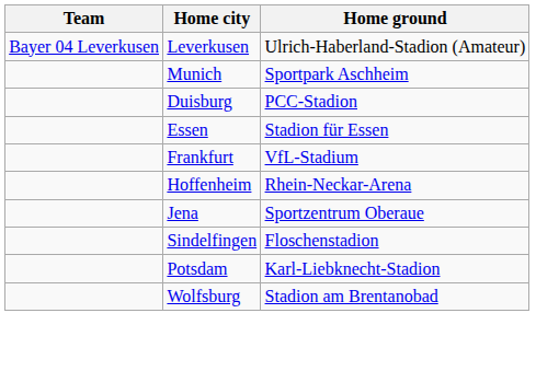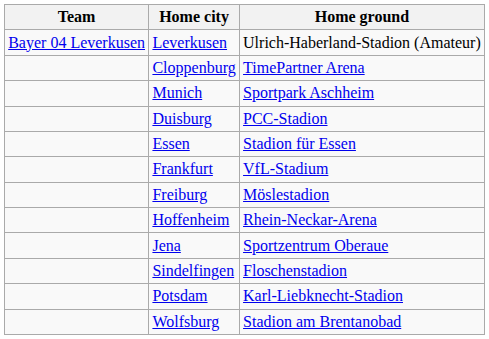 <table class="wikitable sortable">
 <tr>
 <th>Team</th>
 <th>Home city</th>
 <th>Home ground</th>
 </tr>
 <tr>
 <td><a href='#'>Bayer 04 Leverkusen</a></td>
 <td><a href='#'>Leverkusen</a></td>
 <td>Ulrich-Haberland-Stadion (Amateur)</td>
+</tr>
+<tr>
+<td></td>
+<td><a href='#'>Cloppenburg</a></td>
+<td><a href='#'>TimePartner Arena</a></td>
 </tr>
 <tr>
 <td></td>
 <td><a href='#'>Munich</a></td>
 <td><a href='#'>Sportpark Aschheim</a></td>
 </tr>
 <tr>
 <td></td>
 <td><a href='#'>Duisburg</a></td>
 <td><a href='#'>PCC-Stadion</a></td>
 </tr>
 <tr>
 <td></td>
 <td><a href='#'>Essen</a></td>
 <td><a href='#'>Stadion für Essen</a></td>
 </tr>
 <tr>
 <td></td>
 <td><a href='#'>Frankfurt</a></td>
 <td><a href='#'>VfL-Stadium</a></td>
+</tr>
+<tr>
+<td></td>
+<td><a href='#'>Freiburg</a></td>
+<td><a href='#'>Möslestadion</a></td>
 </tr>
 <tr>
 <td></td>
 <td><a href='#'>Hoffenheim</a></td>
 <td><a href='#'>Rhein-Neckar-Arena</a></td>
 </tr>
 <tr>
 <td></td>
 <td><a href='#'>Jena</a></td>
 <td><a href='#'>Sportzentrum Oberaue</a></td>
 </tr>
 <tr>
 <td></td>
 <td><a href='#'>Sindelfingen</a></td>
 <td><a href='#'>Floschenstadion</a></td>
 </tr>
 <tr>
 <td></td>
 <td><a href='#'>Potsdam</a></td>
 <td><a href='#'>Karl-Liebknecht-Stadion</a></td>
 </tr>
 <tr>
 <td></td>
 <td><a href='#'>Wolfsburg</a></td>
 <td><a href='#'>Stadion am Brentanobad</a></td>
 </tr>
 </table>
